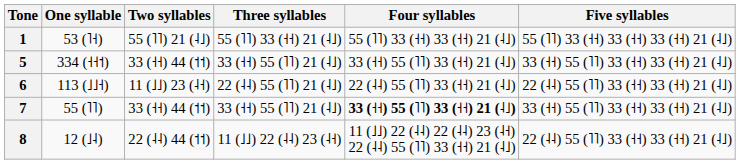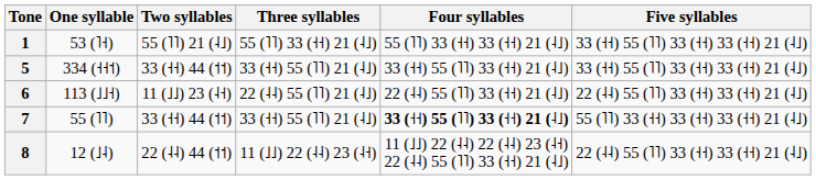 <table class="wikitable" style="text-align:center;">
 <tr>
 <th>Tone</th>
 <th>One syllable</th>
 <th>Two syllables</th>
 <th>Three syllables</th>
 <th>Four syllables</th>
 <th>Five syllables</th>
 </tr>
 <tr>
 <th>1</th>
 <td>53 (˥˧)</td>
 <td>55 (˥˥) 21 (˨˩)</td>
 <td>55 (˥˥) 33 (˧˧) 21 (˨˩)</td>
 <td>55 (˥˥) 33 (˧˧) 33 (˧˧) 21 (˨˩)</td>
-<td>55 (˥˥) 33 (˧˧) 33 (˧˧) 33 (˧˧) 21 (˨˩)</td>
+<td>33 (˧˧) 55 (˥˥) 33 (˧˧) 33 (˧˧) 21 (˨˩)</td>
 </tr>
 <tr>
 <th>5</th>
 <td>334 (˧˧˦)</td>
 <td>33 (˧˧) 44 (˦˦)</td>
 <td>33 (˧˧) 55 (˥˥) 21 (˨˩)</td>
 <td>33 (˧˧) 55 (˥˥) 33 (˧˧) 21 (˨˩)</td>
 <td>33 (˧˧) 55 (˥˥) 33 (˧˧) 33 (˧˧) 21 (˨˩)</td>
 </tr>
 <tr>
 <th>6</th>
 <td>113 (˩˩˧)</td>
 <td>11 (˩˩) 23 (˨˧)</td>
 <td>22 (˨˨) 55 (˥˥) 21 (˨˩)</td>
 <td>22 (˨˨) 55 (˥˥) 33 (˧˧) 21 (˨˩)</td>
 <td>22 (˨˨) 55 (˥˥) 33 (˧˧) 33 (˧˧) 21 (˨˩)</td>
 </tr>
 <tr>
 <th>7</th>
 <td>55 (˥˥)</td>
 <td>33 (˧˧) 44 (˦˦)</td>
 <td>33 (˧˧) 55 (˥˥) 21 (˨˩)</td>
 <td><strong>33 (˧˧) 55 (˥˥) 33 (˧˧) 21 (˨˩)</strong></td>
-<td>33 (˧˧) 55 (˥˥) 33 (˧˧) 33 (˧˧) 21 (˨˩)</td>
+<td>55 (˥˥) 33 (˧˧) 33 (˧˧) 33 (˧˧) 21 (˨˩)</td>
 </tr>
 <tr>
 <th>8</th>
 <td>12 (˩˨)</td>
 <td>22 (˨˨) 44 (˦˦)</td>
 <td>11 (˩˩) 22 (˨˨) 23 (˨˧)</td>
 <td>11 (˩˩) 22 (˨˨) 22 (˨˨) 23 (˨˧)<br>22 (˨˨) 55 (˥˥) 33 (˧˧) 21 (˨˩)</td>
 <td>22 (˨˨) 55 (˥˥) 33 (˧˧) 33 (˧˧) 21 (˨˩)</td>
 </tr>
 </table>
